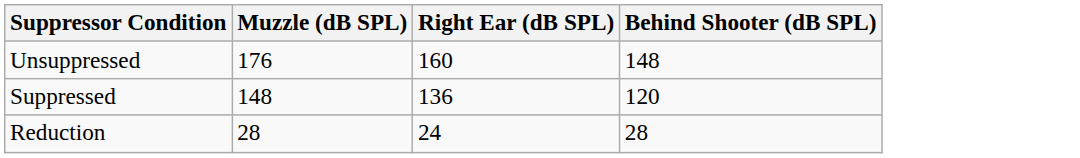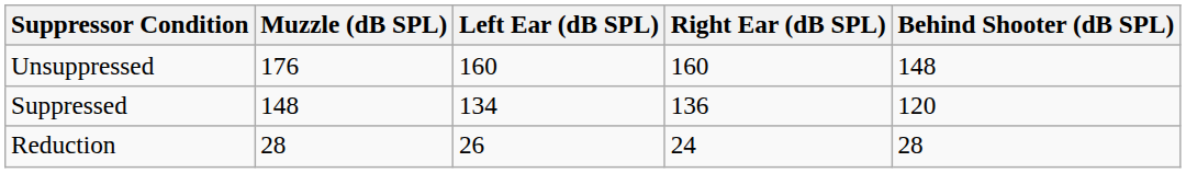 <table class="wikitable">
 <tr>
 <th>Suppressor Condition</th>
 <th>Muzzle (dB SPL)</th>
+<th>Left Ear (dB SPL)</th>
 <th>Right Ear (dB SPL)</th>
 <th>Behind Shooter (dB SPL)</th>
 </tr>
 <tr>
 <td>Unsuppressed</td>
 <td>176</td>
 <td>160</td>
+<td>160</td>
 <td>148</td>
 </tr>
 <tr>
 <td>Suppressed</td>
 <td>148</td>
+<td>134</td>
 <td>136</td>
 <td>120</td>
 </tr>
 <tr>
 <td>Reduction</td>
 <td>28</td>
+<td>26</td>
 <td>24</td>
 <td>28</td>
 </tr>
 </table>
